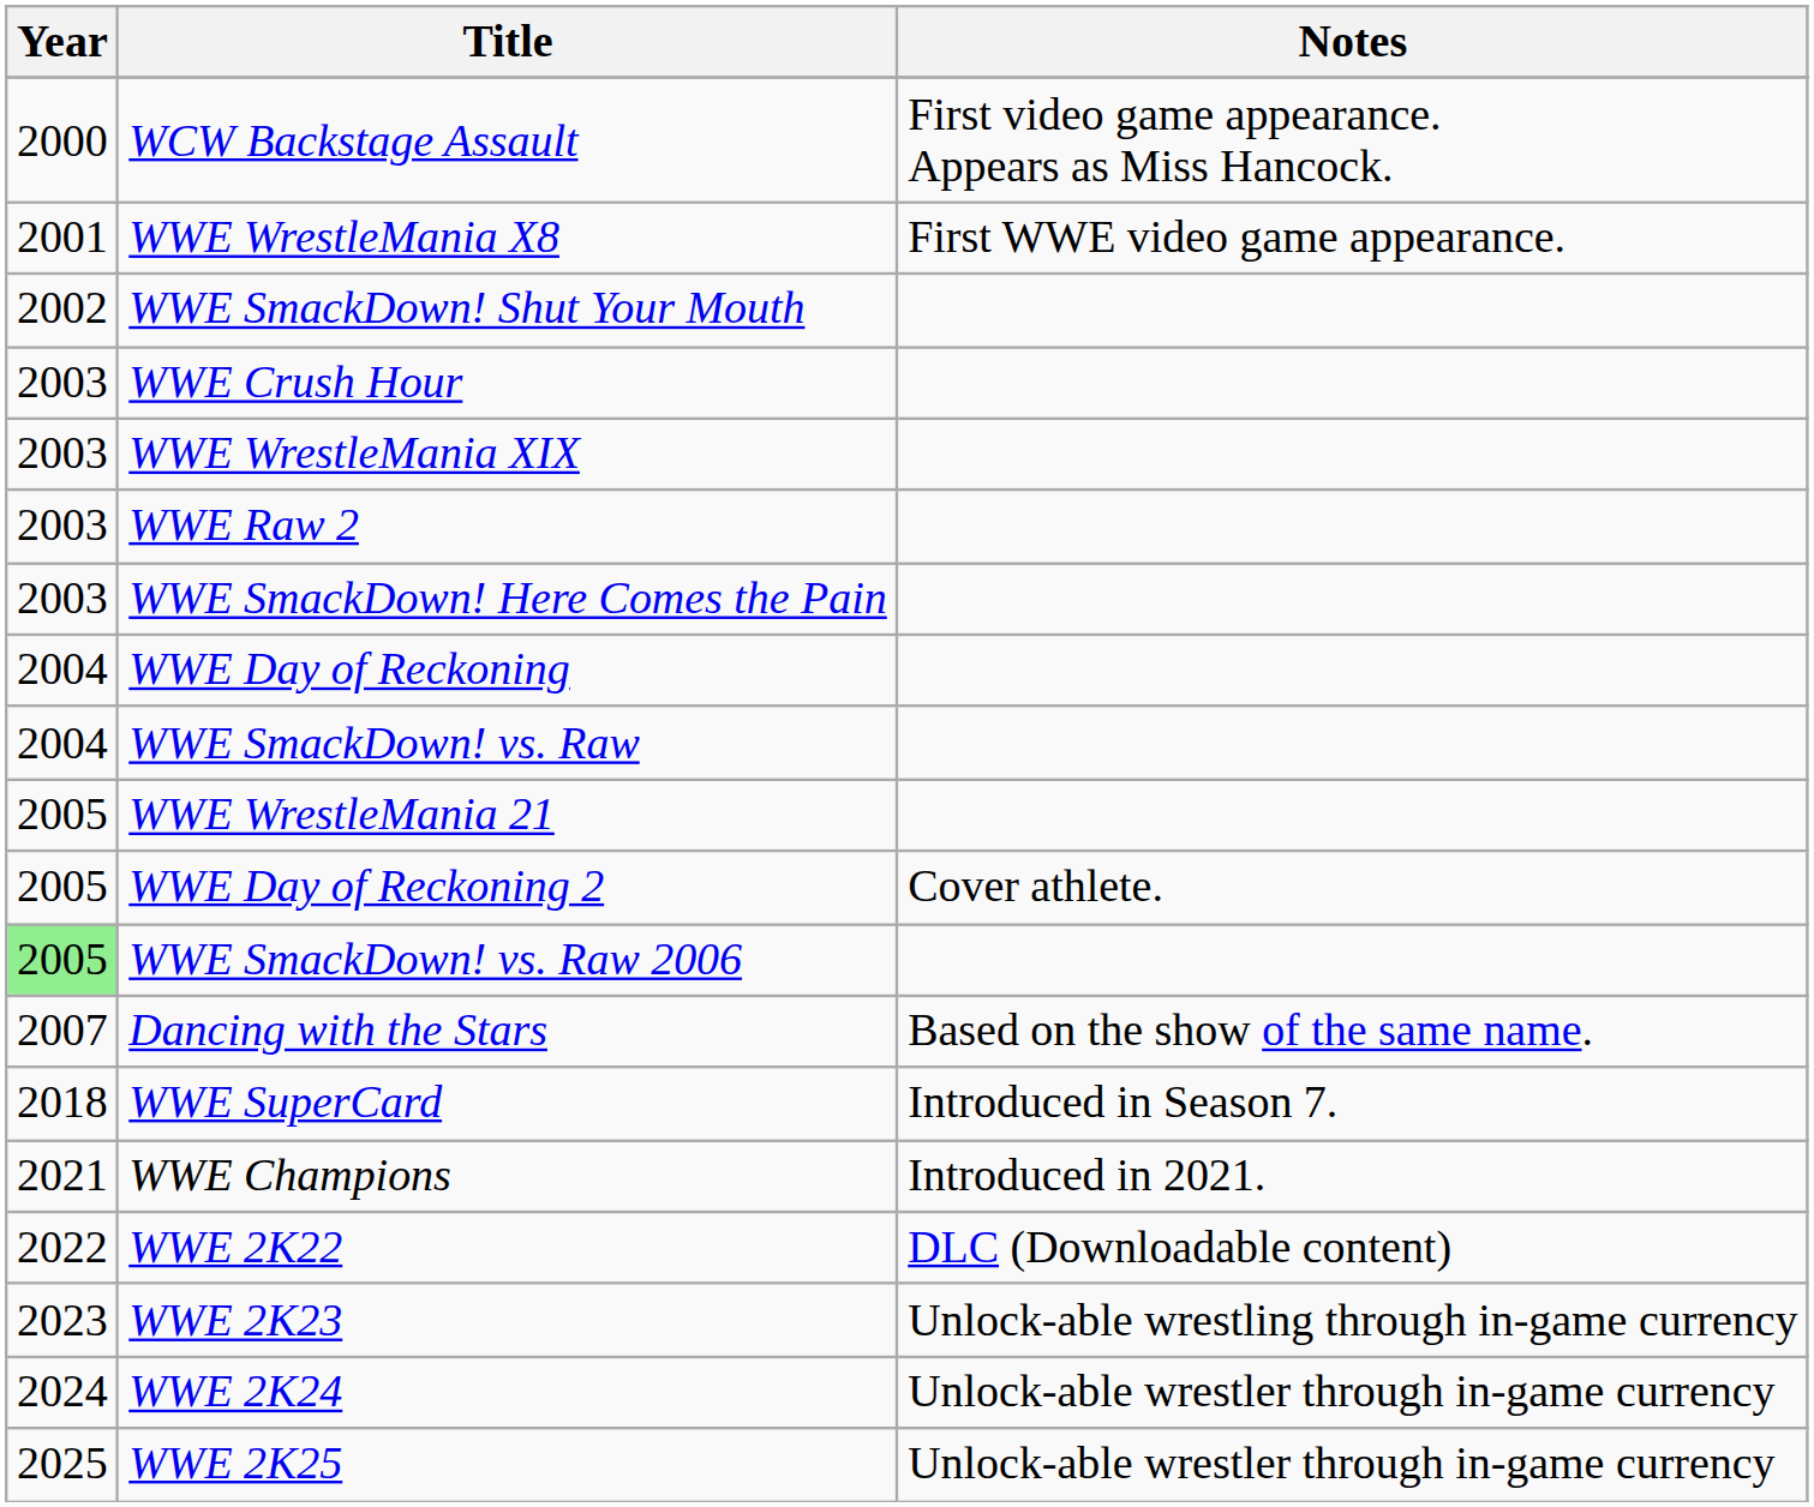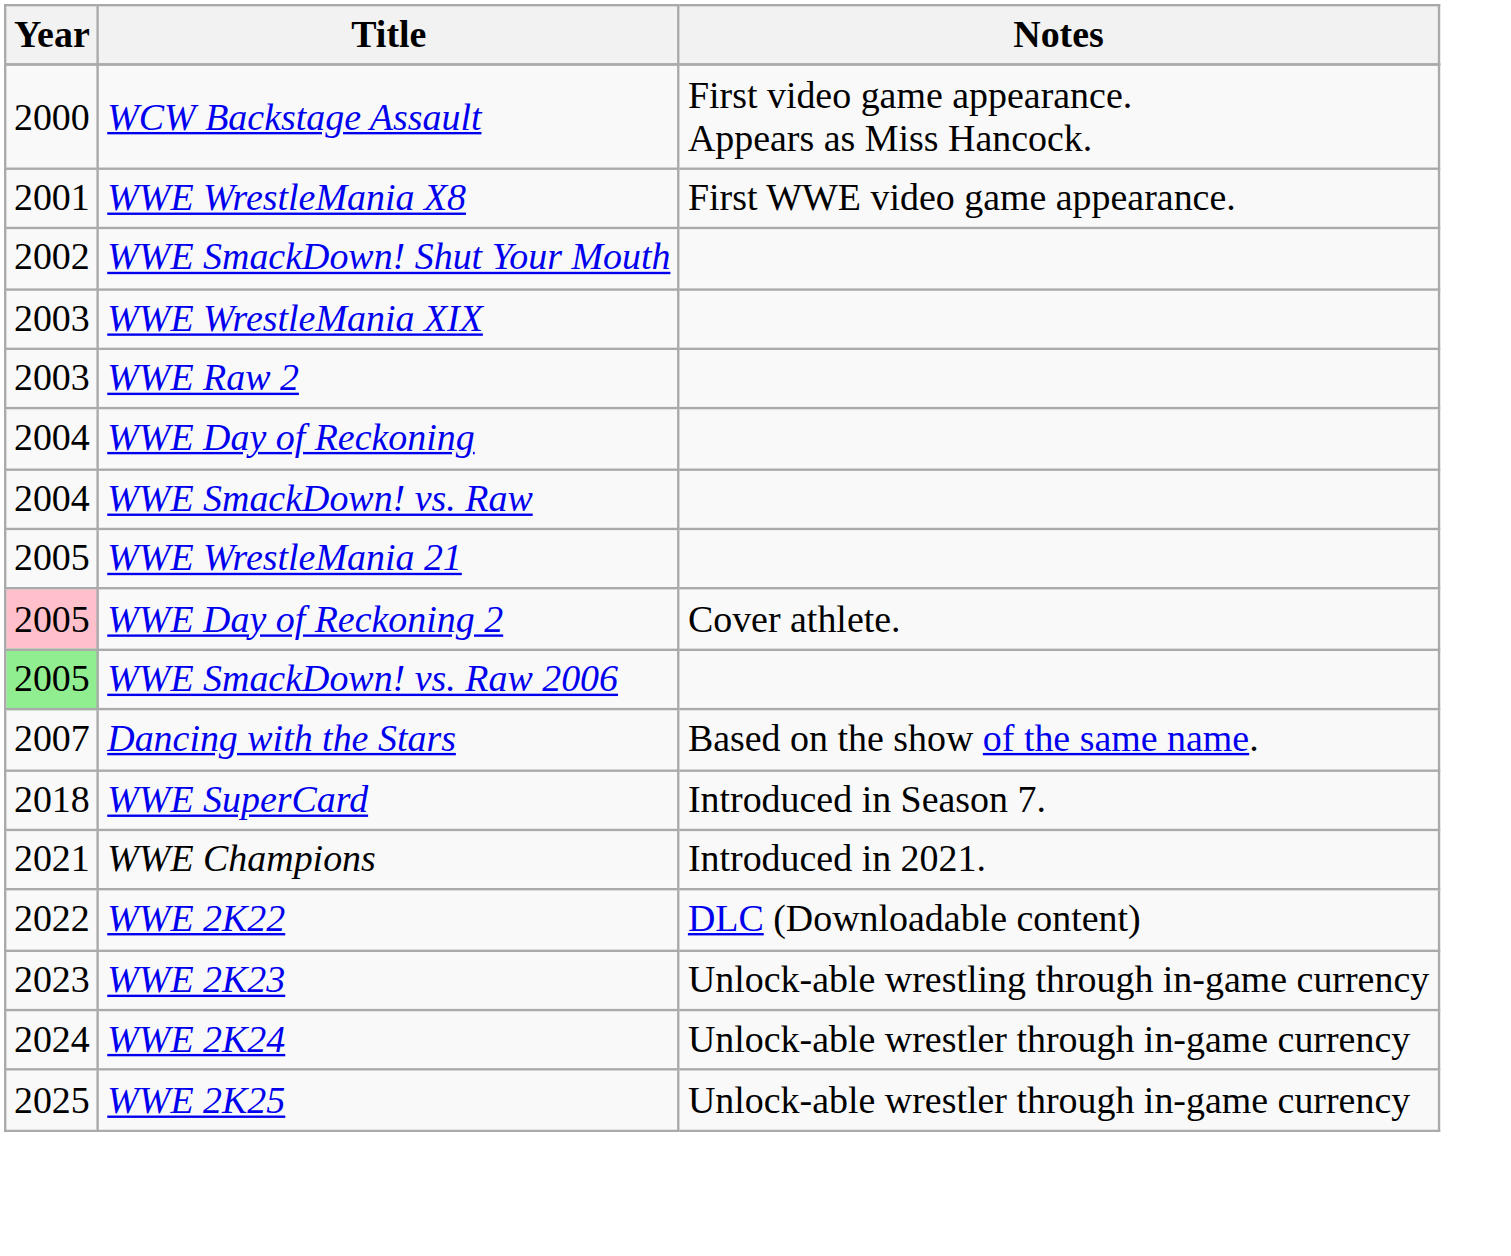 <table class="wikitable sortable">
 <tr>
 <th>Year</th>
 <th>Title</th>
 <th>Notes</th>
 </tr>
 <tr>
 </tr>
 <tr>
 <td>2000</td>
 <td><em><a href='#'>WCW Backstage Assault</a></em></td>
 <td>First video game appearance. <br>Appears as Miss Hancock.</td>
 </tr>
 <tr>
 <td>2001</td>
 <td><em><a href='#'>WWE WrestleMania X8</a></em></td>
 <td>First WWE video game appearance.</td>
 </tr>
 <tr>
 <td>2002</td>
 <td><em><a href='#'>WWE SmackDown! Shut Your Mouth</a></em></td>
 <td></td>
 </tr>
 <tr>
 <td>2003</td>
-<td><em><a href='#'>WWE Crush Hour</a></em></td>
-<td></td>
-</tr>
-<tr>
-<td>2003</td>
 <td><em><a href='#'>WWE WrestleMania XIX</a></em></td>
 <td></td>
 </tr>
 <tr>
 <td>2003</td>
 <td><em><a href='#'>WWE Raw 2</a></em></td>
-<td></td>
-</tr>
-<tr>
-<td>2003</td>
-<td><em><a href='#'>WWE SmackDown! Here Comes the Pain</a></em></td>
 <td></td>
 </tr>
 <tr>
 <td>2004</td>
 <td><em><a href='#'>WWE Day of Reckoning</a></em></td>
 <td></td>
 </tr>
 <tr>
 <td>2004</td>
 <td><em><a href='#'>WWE SmackDown! vs. Raw</a></em></td>
 <td></td>
 </tr>
 <tr>
 <td>2005</td>
 <td><em><a href='#'>WWE WrestleMania 21</a></em></td>
 <td></td>
 </tr>
 <tr>
-<td>2005</td>
+<td style="background: pink;">2005</td>
 <td><em><a href='#'>WWE Day of Reckoning 2</a></em></td>
 <td>Cover athlete.</td>
 </tr>
 <tr>
 <td style="background: lightgreen;">2005</td>
 <td><em><a href='#'>WWE SmackDown! vs. Raw 2006</a></em></td>
 <td></td>
 </tr>
 <tr>
 <td>2007</td>
 <td><em><a href='#'>Dancing with the Stars</a></em></td>
 <td>Based on the show <a href='#'>of the same name</a>.</td>
 </tr>
 <tr>
 <td>2018</td>
 <td><em><a href='#'>WWE SuperCard</a></em></td>
 <td>Introduced in Season 7.</td>
 </tr>
 <tr>
 <td>2021</td>
 <td><em>WWE Champions</em></td>
 <td>Introduced in 2021.</td>
 </tr>
 <tr>
 <td>2022</td>
 <td><em><a href='#'>WWE 2K22</a></em></td>
 <td><a href='#'>DLC</a> (Downloadable content)</td>
 </tr>
 <tr>
 <td>2023</td>
 <td><em><a href='#'>WWE 2K23</a></em></td>
 <td>Unlock-able wrestling through in-game currency</td>
 </tr>
 <tr>
 <td>2024</td>
 <td><em><a href='#'>WWE 2K24</a></em></td>
 <td>Unlock-able wrestler through in-game currency</td>
 </tr>
 <tr>
 <td>2025</td>
 <td><em><a href='#'>WWE 2K25</a></em></td>
 <td>Unlock-able wrestler through in-game currency</td>
 </tr>
 </table>
